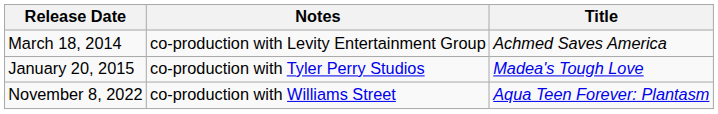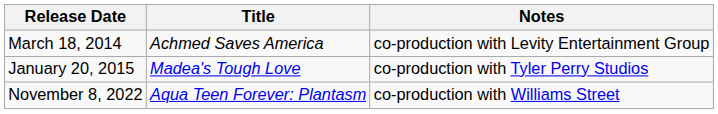 <table class="wikitable sortable">
 <tr>
 <th>Release Date</th>
+<th>Title</th>
 <th>Notes</th>
-<th>Title</th>
 </tr>
 <tr>
 <td>March 18, 2014</td>
+<td><em>Achmed Saves America</em></td>
 <td>co-production with Levity Entertainment Group</td>
-<td><em>Achmed Saves America</em></td>
 </tr>
 <tr>
 <td>January 20, 2015</td>
+<td><em><a href='#'>Madea's Tough Love</a></em></td>
 <td>co-production with <a href='#'>Tyler Perry Studios</a></td>
-<td><em><a href='#'>Madea's Tough Love</a></em></td>
 </tr>
 <tr>
 <td>November 8, 2022</td>
+<td><em><a href='#'>Aqua Teen Forever: Plantasm</a></em></td>
 <td>co-production with <a href='#'>Williams Street</a></td>
-<td><em><a href='#'>Aqua Teen Forever: Plantasm</a></em></td>
 </tr>
 </table>
